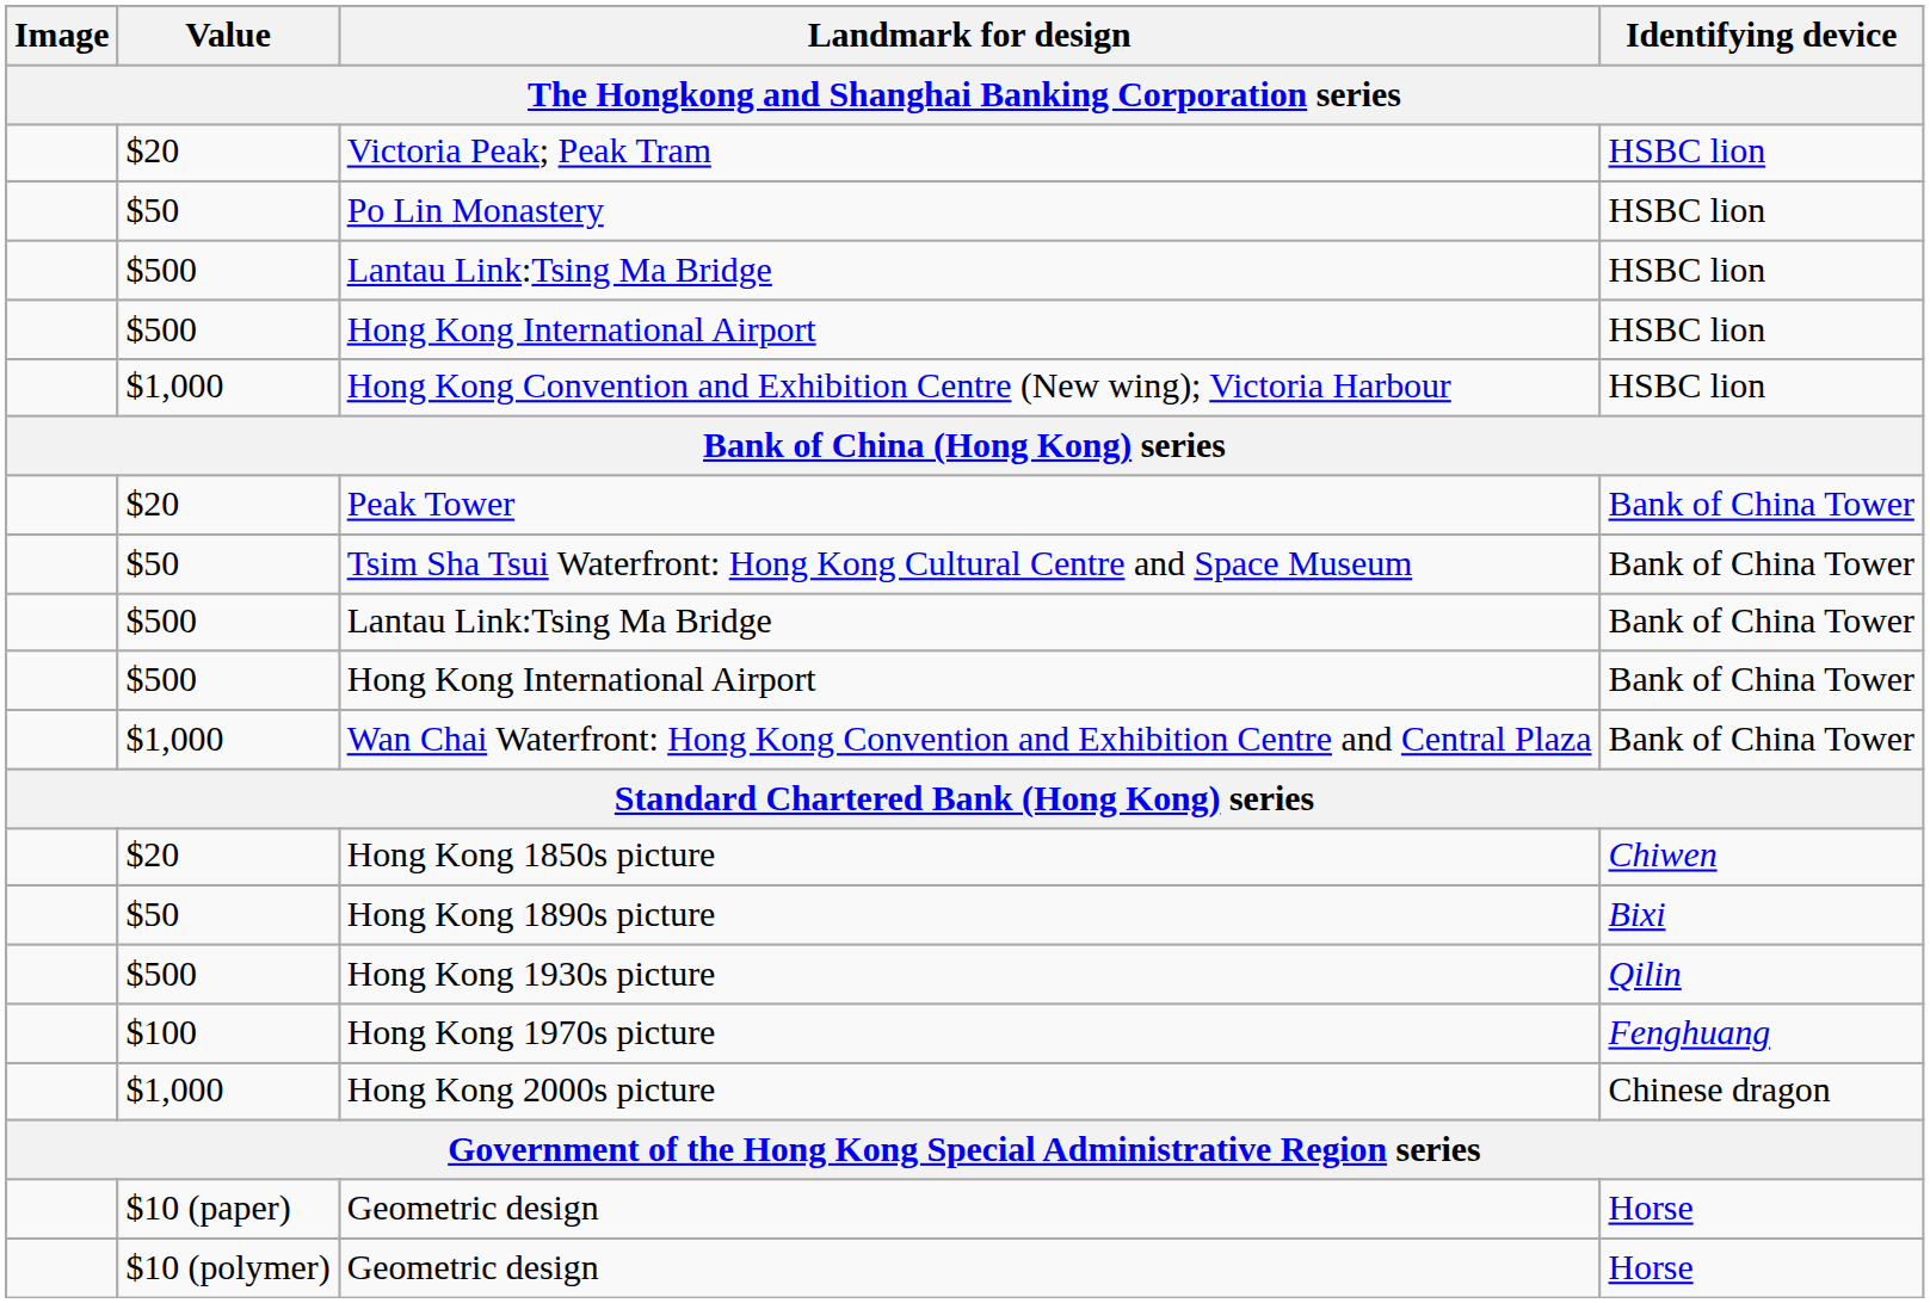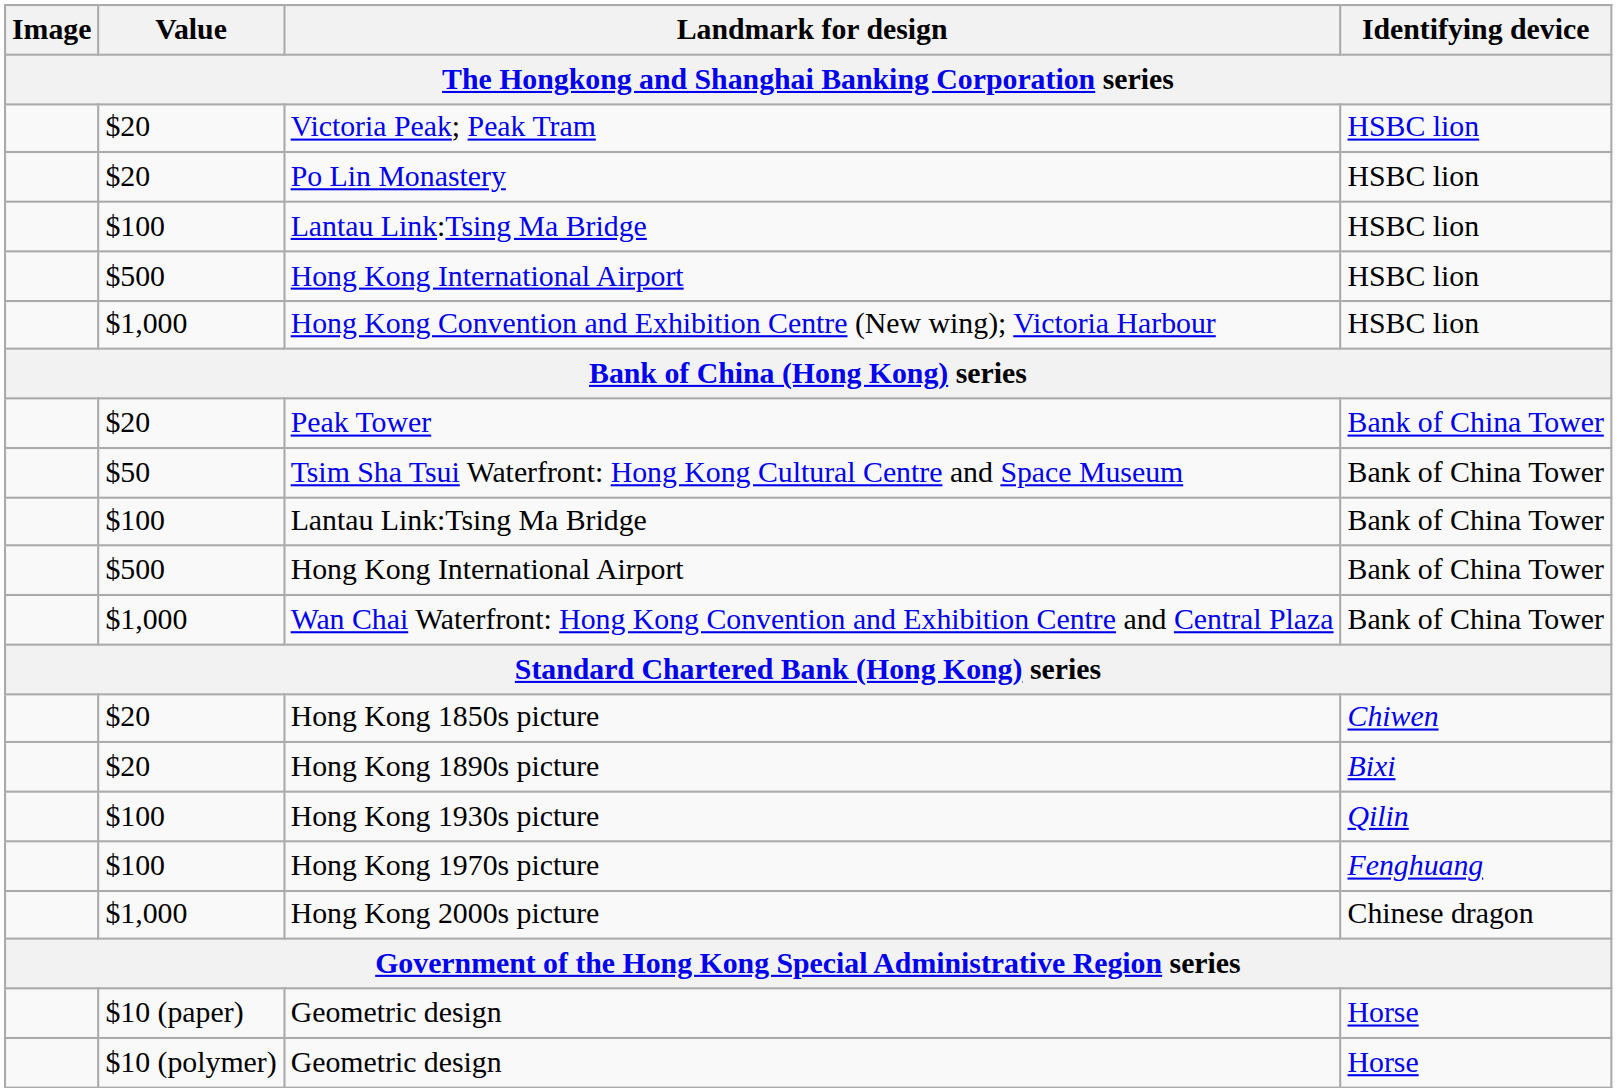 <table class="wikitable" style="font-size: 90%">
 <tr>
 <th>Image</th>
 <th>Value</th>
 <th>Landmark for design</th>
 <th>Identifying device</th>
 </tr>
 <tr>
 <th colspan="5"><a href='#'>The Hongkong and Shanghai Banking Corporation</a> series</th>
 </tr>
 <tr>
 <td></td>
 <td>$20</td>
 <td><a href='#'>Victoria Peak</a>; <a href='#'>Peak Tram</a></td>
 <td><a href='#'>HSBC lion</a></td>
 </tr>
 <tr>
 <td></td>
-<td>$50</td>
+<td>$20</td>
 <td><a href='#'>Po Lin Monastery</a></td>
 <td>HSBC lion</td>
 </tr>
 <tr>
 <td></td>
-<td>$500</td>
+<td>$100</td>
 <td><a href='#'>Lantau Link</a>:<a href='#'>Tsing Ma Bridge</a></td>
 <td>HSBC lion</td>
 </tr>
 <tr>
 <td></td>
 <td>$500</td>
 <td><a href='#'>Hong Kong International Airport</a></td>
 <td>HSBC lion</td>
 </tr>
 <tr>
 <td></td>
 <td>$1,000</td>
 <td><a href='#'>Hong Kong Convention and Exhibition Centre</a> (New wing); <a href='#'>Victoria Harbour</a></td>
 <td>HSBC lion</td>
 </tr>
 <tr>
 <th colspan="5"><a href='#'>Bank of China (Hong Kong)</a> series</th>
 </tr>
 <tr>
 <td></td>
 <td>$20</td>
 <td><a href='#'>Peak Tower</a></td>
 <td><a href='#'>Bank of China Tower</a></td>
 </tr>
 <tr>
 <td></td>
 <td>$50</td>
 <td><a href='#'>Tsim Sha Tsui</a> Waterfront: <a href='#'>Hong Kong Cultural Centre</a> and <a href='#'>Space Museum</a></td>
 <td>Bank of China Tower</td>
 </tr>
 <tr>
 <td></td>
-<td>$500</td>
+<td>$100</td>
 <td>Lantau Link:Tsing Ma Bridge</td>
 <td>Bank of China Tower</td>
 </tr>
 <tr>
 <td></td>
 <td>$500</td>
 <td>Hong Kong International Airport</td>
 <td>Bank of China Tower</td>
 </tr>
 <tr>
 <td></td>
 <td>$1,000</td>
 <td><a href='#'>Wan Chai</a> Waterfront: <a href='#'>Hong Kong Convention and Exhibition Centre</a> and <a href='#'>Central Plaza</a></td>
 <td>Bank of China Tower</td>
 </tr>
 <tr>
 <th colspan="5"><a href='#'>Standard Chartered Bank (Hong Kong)</a> series</th>
 </tr>
 <tr>
 <td></td>
 <td>$20</td>
 <td>Hong Kong 1850s picture</td>
 <td><em><a href='#'>Chiwen</a></em></td>
 </tr>
 <tr>
 <td></td>
-<td>$50</td>
+<td>$20</td>
 <td>Hong Kong 1890s picture</td>
 <td><em><a href='#'>Bixi</a></em></td>
 </tr>
 <tr>
 <td></td>
-<td>$500</td>
+<td>$100</td>
 <td>Hong Kong 1930s picture</td>
 <td><em><a href='#'>Qilin</a></em></td>
 </tr>
 <tr>
 <td></td>
 <td>$100</td>
 <td>Hong Kong 1970s picture</td>
 <td><em><a href='#'>Fenghuang</a></em></td>
 </tr>
 <tr>
 <td></td>
 <td>$1,000</td>
 <td>Hong Kong 2000s picture</td>
 <td>Chinese dragon</td>
 </tr>
 <tr>
 <th colspan="5"><a href='#'>Government of the Hong Kong Special Administrative Region</a> series</th>
 </tr>
 <tr>
 <td></td>
 <td>$10 (paper)</td>
 <td>Geometric design</td>
 <td><a href='#'>Horse</a></td>
 </tr>
 <tr>
 <td></td>
 <td>$10 (polymer)</td>
 <td>Geometric design</td>
 <td><a href='#'>Horse</a></td>
 </tr>
 </table>
